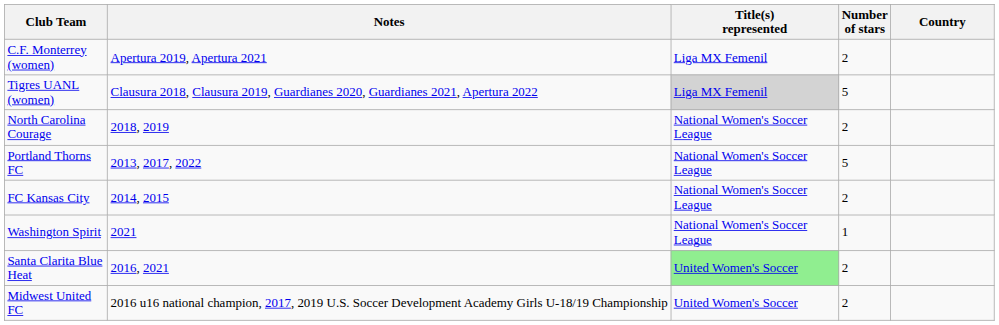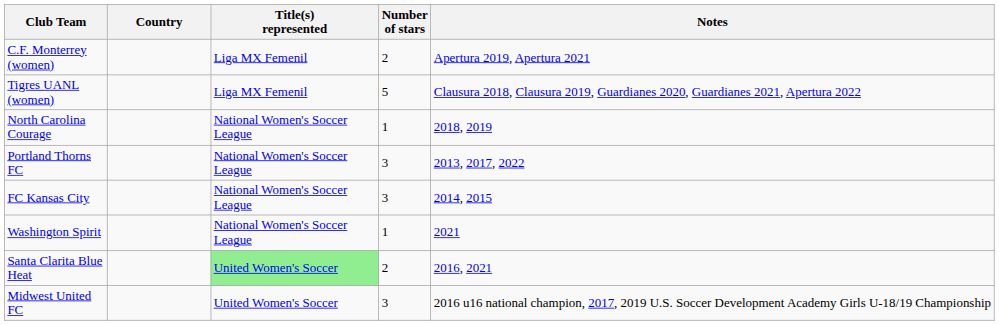 <table class="wikitable sortable">
 <tr>
 <th width=120>Club Team</th>
-<th class="unsortable">Notes</th>
+<th width=120>Country</th>
 <th width=200>Title(s)<br>represented</th>
 <th>Number<br>of stars</th>
-<th width=120>Country</th>
+<th class="unsortable">Notes</th>
 </tr>
 <tr>
 <td><a href='#'>C.F. Monterrey (women)</a></td>
-<td><a href='#'>Apertura 2019</a>, <a href='#'>Apertura 2021</a></td>
+<td></td>
 <td><a href='#'>Liga MX Femenil</a></td>
 <td>2</td>
-<td></td>
+<td><a href='#'>Apertura 2019</a>, <a href='#'>Apertura 2021</a></td>
 </tr>
 <tr>
 <td><a href='#'>Tigres UANL (women)</a></td>
+<td></td>
+<td><a href='#'>Liga MX Femenil</a></td>
+<td>5</td>
 <td><a href='#'>Clausura 2018</a>, <a href='#'>Clausura 2019</a>, <a href='#'>Guardianes 2020</a>, <a href='#'>Guardianes 2021</a>, <a href='#'>Apertura 2022</a></td>
-<td style="background: lightgrey;"><a href='#'>Liga MX Femenil</a></td>
-<td>5</td>
-<td></td>
 </tr>
 <tr>
 <td><a href='#'>North Carolina Courage</a></td>
+<td></td>
+<td><a href='#'>National Women's Soccer League</a></td>
+<td>1</td>
 <td><a href='#'>2018</a>, <a href='#'>2019</a></td>
-<td><a href='#'>National Women's Soccer League</a></td>
-<td>2</td>
-<td></td>
 </tr>
 <tr>
 <td><a href='#'>Portland Thorns FC</a></td>
+<td></td>
+<td><a href='#'>National Women's Soccer League</a></td>
+<td>3</td>
 <td><a href='#'>2013</a>, <a href='#'>2017</a>, <a href='#'>2022</a></td>
-<td><a href='#'>National Women's Soccer League</a></td>
-<td>5</td>
-<td></td>
 </tr>
 <tr>
 <td><a href='#'>FC Kansas City</a></td>
+<td></td>
+<td><a href='#'>National Women's Soccer League</a></td>
+<td>3</td>
 <td><a href='#'>2014</a>, <a href='#'>2015</a></td>
-<td><a href='#'>National Women's Soccer League</a></td>
-<td>2</td>
-<td></td>
 </tr>
 <tr>
 <td><a href='#'>Washington Spirit</a></td>
-<td><a href='#'>2021</a></td>
+<td></td>
 <td><a href='#'>National Women's Soccer League</a></td>
 <td>1</td>
-<td></td>
+<td><a href='#'>2021</a></td>
 </tr>
 <tr>
 <td><a href='#'>Santa Clarita Blue Heat</a></td>
-<td><a href='#'>2016</a>, <a href='#'>2021</a></td>
+<td></td>
 <td style="background: lightgreen;"><a href='#'>United Women's Soccer</a></td>
 <td>2</td>
-<td></td>
+<td><a href='#'>2016</a>, <a href='#'>2021</a></td>
 </tr>
 <tr>
 <td><a href='#'>Midwest United FC</a></td>
+<td></td>
+<td><a href='#'>United Women's Soccer</a></td>
+<td>3</td>
 <td>2016 u16 national champion, <a href='#'>2017</a>, 2019 U.S. Soccer Development Academy Girls U-18/19 Championship</td>
-<td><a href='#'>United Women's Soccer</a></td>
-<td>2</td>
-<td></td>
 </tr>
 </table>
